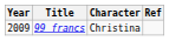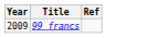 <table class="wikitable sortable">
 <tr>
 <th>Year</th>
 <th>Title</th>
-<th>Character</th>
 <th>Ref</th>
 </tr>
 <tr>
 <td>2009</td>
 <td><em><a href='#'>99 francs</a></em></td>
-<td>Christina</td>
 <td></td>
 </tr>
 </table>
